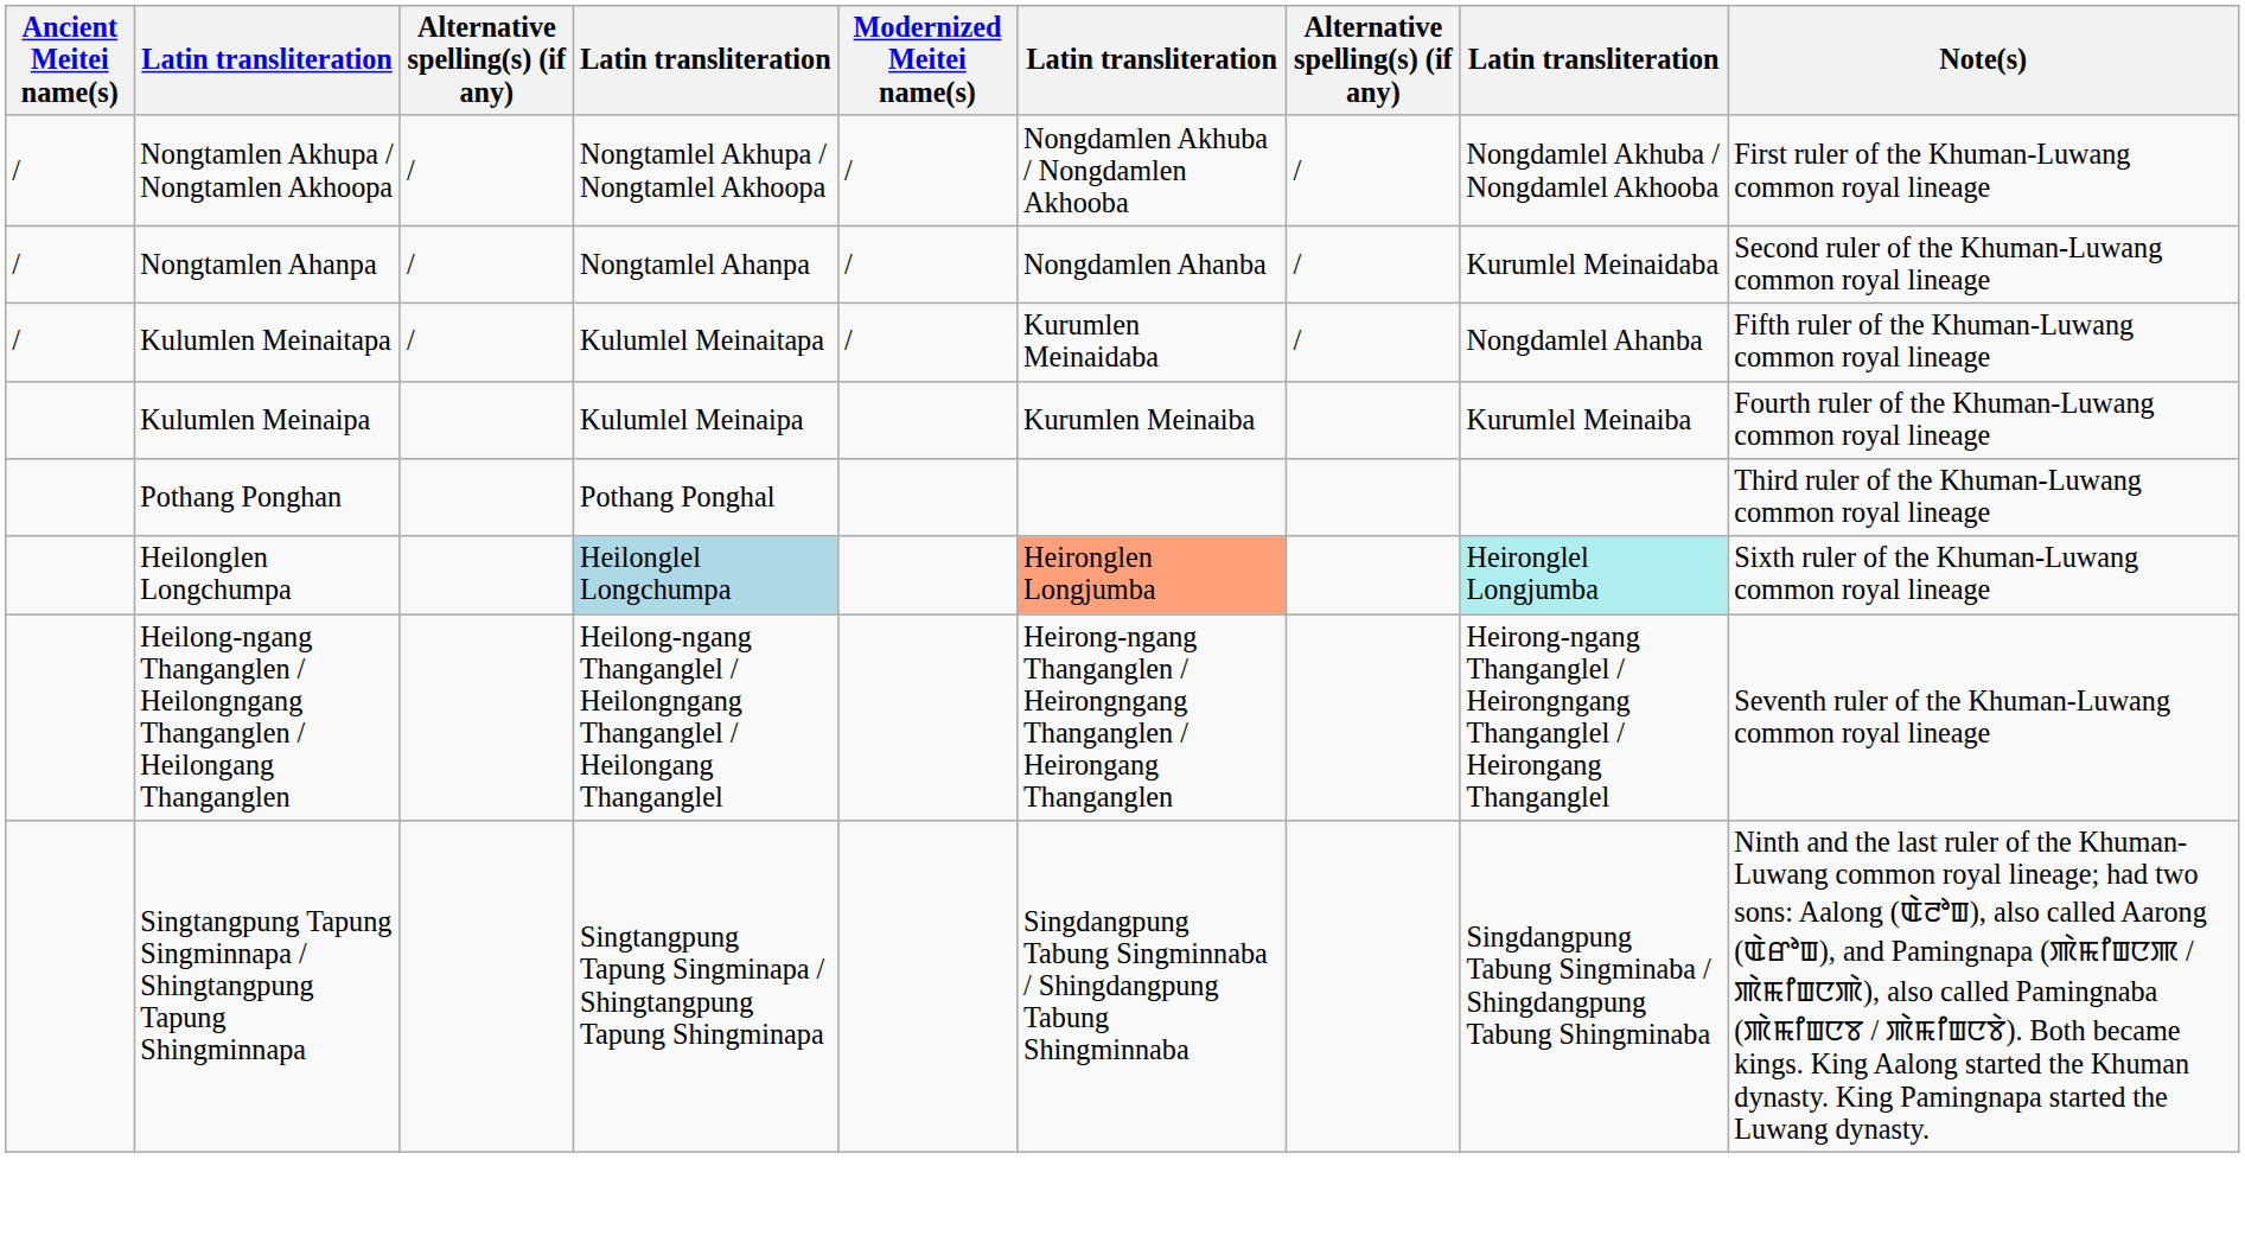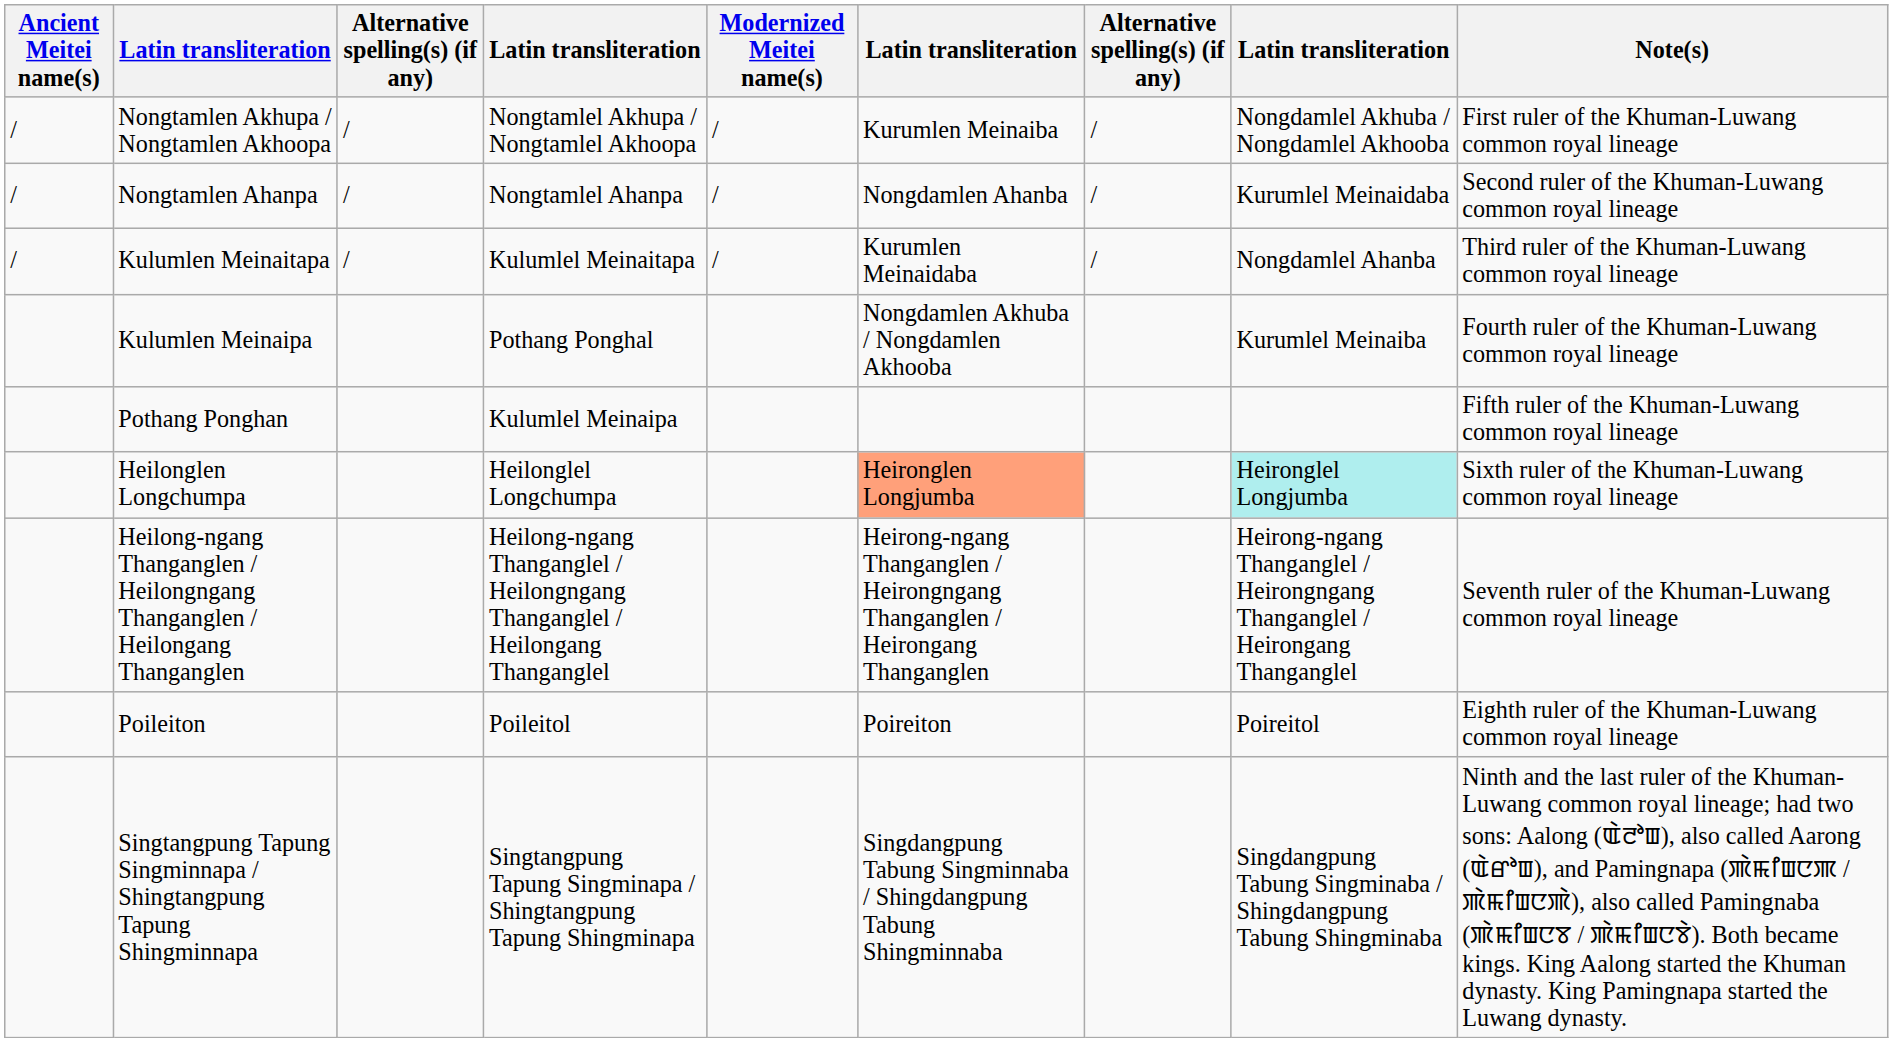 <table class="wikitable">
 <tr>
 <th><a href='#'>Ancient Meitei</a> name(s)</th>
 <th><a href='#'>Latin transliteration</a></th>
 <th>Alternative spelling(s) (if any)</th>
 <th>Latin transliteration</th>
 <th><a href='#'>Modernized Meitei</a> name(s)</th>
 <th>Latin transliteration</th>
 <th>Alternative spelling(s) (if any)</th>
 <th>Latin transliteration</th>
 <th>Note(s)</th>
 </tr>
 <tr>
 <td> / </td>
 <td>Nongtamlen Akhupa / Nongtamlen Akhoopa</td>
 <td> / </td>
 <td>Nongtamlel Akhupa / Nongtamlel Akhoopa</td>
 <td> / </td>
-<td>Nongdamlen Akhuba / Nongdamlen Akhooba</td>
+<td>Kurumlen Meinaiba</td>
 <td> / </td>
 <td>Nongdamlel Akhuba / Nongdamlel Akhooba</td>
 <td>First ruler of the Khuman-Luwang common royal lineage</td>
 </tr>
 <tr>
 <td> / </td>
 <td>Nongtamlen Ahanpa</td>
 <td> / </td>
 <td>Nongtamlel Ahanpa</td>
 <td> / </td>
 <td>Nongdamlen Ahanba</td>
 <td> / </td>
 <td>Kurumlel Meinaidaba</td>
 <td>Second ruler of the Khuman-Luwang common royal lineage</td>
 </tr>
 <tr>
 <td> / </td>
 <td>Kulumlen Meinaitapa</td>
 <td> / </td>
 <td>Kulumlel Meinaitapa</td>
 <td> / </td>
 <td>Kurumlen Meinaidaba</td>
 <td> / </td>
 <td>Nongdamlel Ahanba</td>
-<td>Fifth ruler of the Khuman-Luwang common royal lineage</td>
+<td>Third ruler of the Khuman-Luwang common royal lineage</td>
 </tr>
 <tr>
 <td></td>
 <td>Kulumlen Meinaipa</td>
 <td></td>
-<td>Kulumlel Meinaipa</td>
+<td>Pothang Ponghal</td>
 <td></td>
-<td>Kurumlen Meinaiba</td>
+<td>Nongdamlen Akhuba / Nongdamlen Akhooba</td>
 <td></td>
 <td>Kurumlel Meinaiba</td>
 <td>Fourth ruler of the Khuman-Luwang common royal lineage</td>
 </tr>
 <tr>
 <td></td>
 <td>Pothang Ponghan</td>
 <td></td>
-<td>Pothang Ponghal</td>
+<td>Kulumlel Meinaipa</td>
 <td></td>
 <td></td>
 <td></td>
 <td></td>
-<td>Third ruler of the Khuman-Luwang common royal lineage</td>
+<td>Fifth ruler of the Khuman-Luwang common royal lineage</td>
 </tr>
 <tr>
 <td></td>
 <td>Heilonglen Longchumpa</td>
 <td></td>
-<td style="background: lightblue;">Heilonglel Longchumpa</td>
+<td>Heilonglel Longchumpa</td>
 <td></td>
 <td style="background: lightsalmon;">Heironglen Longjumba</td>
 <td></td>
 <td style="background: paleturquoise;">Heironglel Longjumba</td>
 <td>Sixth ruler of the Khuman-Luwang common royal lineage</td>
 </tr>
 <tr>
 <td></td>
 <td>Heilong-ngang Thanganglen / Heilongngang Thanganglen / Heilongang Thanganglen</td>
 <td></td>
 <td>Heilong-ngang Thanganglel / Heilongngang Thanganglel / Heilongang Thanganglel</td>
 <td></td>
 <td>Heirong-ngang Thanganglen / Heirongngang Thanganglen / Heirongang Thanganglen</td>
 <td></td>
 <td>Heirong-ngang Thanganglel / Heirongngang Thanganglel / Heirongang Thanganglel</td>
 <td>Seventh ruler of the Khuman-Luwang common royal lineage</td>
 </tr>
 <tr>
 <td></td>
+<td>Poileiton</td>
+<td></td>
+<td>Poileitol</td>
+<td></td>
+<td>Poireiton</td>
+<td></td>
+<td>Poireitol</td>
+<td>Eighth ruler of the Khuman-Luwang common royal lineage</td>
+</tr>
+<tr>
+<td></td>
 <td>Singtangpung Tapung Singminnapa / Shingtangpung Tapung Shingminnapa</td>
 <td></td>
 <td>Singtangpung Tapung Singminapa / Shingtangpung Tapung Shingminapa</td>
 <td></td>
 <td>Singdangpung Tabung Singminnaba / Shingdangpung Tabung Shingminnaba</td>
 <td></td>
 <td>Singdangpung Tabung Singminaba / Shingdangpung Tabung Shingminaba</td>
 <td>Ninth and the last ruler of the Khuman-Luwang common royal lineage; had two sons: Aalong (ꯑꯥꯂꯣꯡ), also called Aarong (ꯑꯥꯔꯣꯡ), and Pamingnapa (ꯄꯥꯃꯤꯡꯅꯄ / ꯄꯥꯃꯤꯡꯅꯄꯥ), also called Pamingnaba (ꯄꯥꯃꯤꯡꯅꯕ / ꯄꯥꯃꯤꯡꯅꯕꯥ). Both became kings. King Aalong started the Khuman dynasty. King Pamingnapa started the Luwang dynasty.</td>
 </tr>
 </table>
